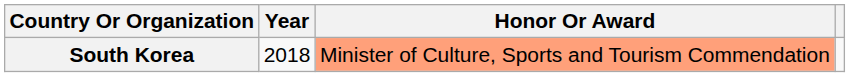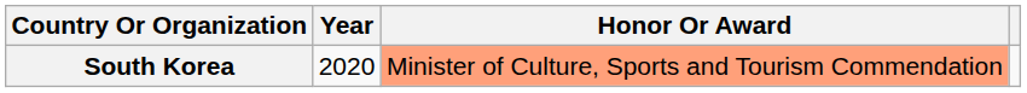 <table class="wikitable plainrowheaders sortable" style="margin-right: 0;">
 <tr>
 <th scope="col">Country Or Organization</th>
 <th scope="col">Year</th>
 <th scope="col">Honor Or Award</th>
 <th scope="col" class="unsortable"></th>
 </tr>
 <tr>
 <th scope="row">South Korea</th>
-<td style="text-align:center">2018</td>
+<td style="text-align:center">2020</td>
 <td style="background: lightsalmon;">Minister of Culture, Sports and Tourism Commendation</td>
 <td style="text-align:center"></td>
 </tr>
 </table>
